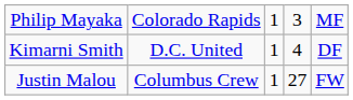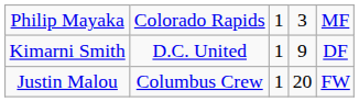 <table class="wikitable" style="text-align: center;">
 <tr>
 <td><a href='#'>Philip Mayaka</a></td>
 <td><a href='#'>Colorado Rapids</a></td>
 <td>1</td>
 <td>3</td>
 <td><a href='#'>MF</a></td>
 </tr>
 <tr>
 <td><a href='#'>Kimarni Smith</a></td>
 <td><a href='#'>D.C. United</a></td>
 <td>1</td>
-<td>4</td>
+<td>9</td>
 <td><a href='#'>DF</a></td>
 </tr>
 <tr>
 <td><a href='#'>Justin Malou</a></td>
 <td><a href='#'>Columbus Crew</a></td>
 <td>1</td>
-<td>27</td>
+<td>20</td>
 <td><a href='#'>FW</a></td>
 </tr>
 </table>
